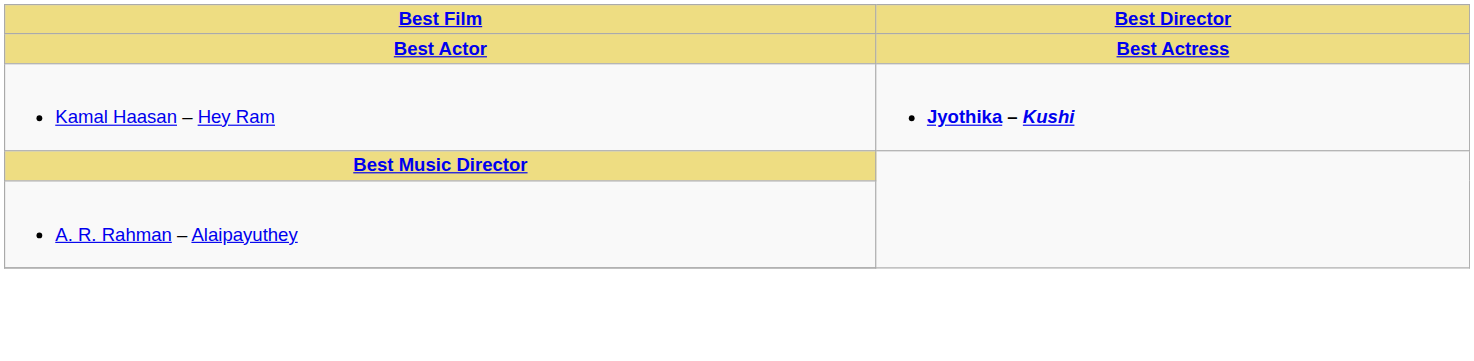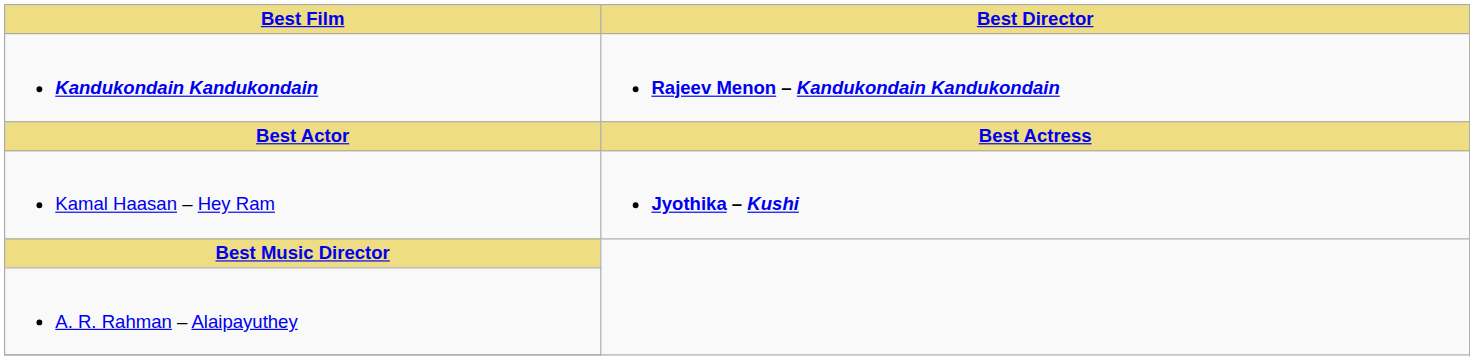 <table class="wikitable" width =100%|>
 <tr>
 <th ! style="background:#eedd82; text-align:center;"><a href='#'>Best Film</a></th>
 <th ! style="background:#eedd82; text-align:center;"><a href='#'>Best Director</a></th>
+</tr>
+<tr>
+<td valign="top"><br><ul><li><strong><em><a href='#'>Kandukondain Kandukondain</a></em></strong></li></ul></td>
+<td valign="top"><br><ul><li><strong><a href='#'>Rajeev Menon</a> – <em><a href='#'>Kandukondain Kandukondain</a><strong><em></li></ul></td>
 </tr>
 <tr>
 <th ! style="background:#eedd82; text-align:center;"><a href='#'>Best Actor</a></th>
 <th ! style="background:#eedd82; text-align:center;"><a href='#'>Best Actress</a></th>
 </tr>
 <tr>
 <td><br><ul><li></strong><a href='#'>Kamal Haasan</a> – </em><a href='#'>Hey Ram</a></em></strong></li></ul></td>
 <td><br><ul><li><strong><a href='#'>Jyothika</a> – <em><a href='#'>Kushi</a><strong><em></li></ul></td>
 </tr>
 <tr>
 <th ! style="background:#eedd82; text-align:center;"><a href='#'>Best Music Director</a></th>
 </tr>
 <tr>
 <td><br><ul><li></strong><a href='#'>A. R. Rahman</a> – </em><a href='#'>Alaipayuthey</a></em></strong></li></ul></td>
 </tr>
 <tr>
 </tr>
 </table>
